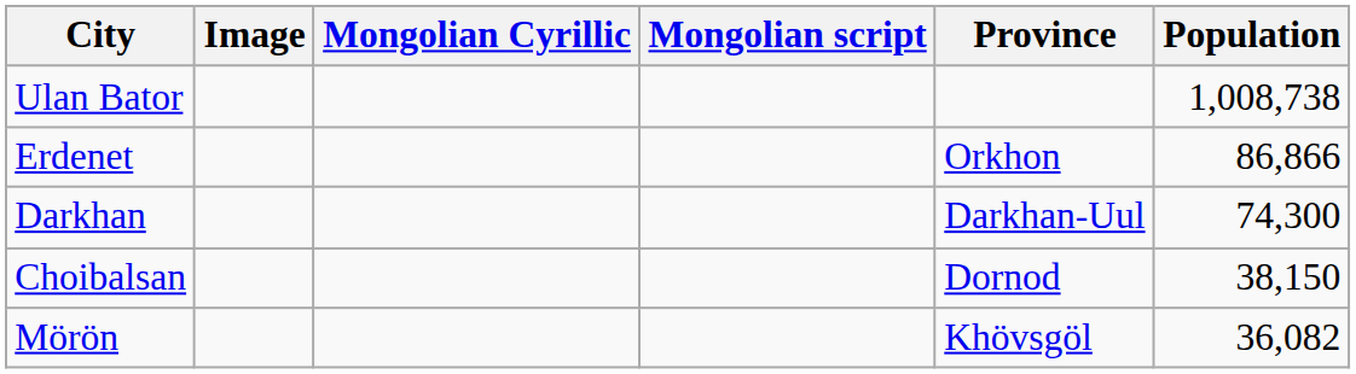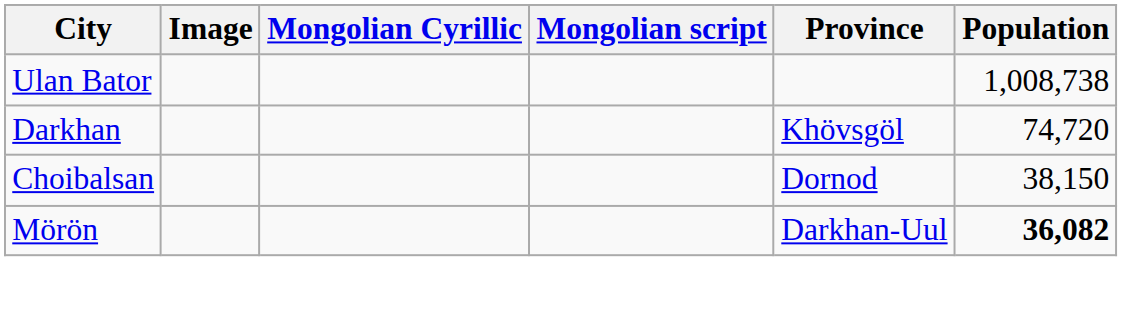 <table class="wikitable sortable" style="text-align:right;">
 <tr>
 <th>City</th>
 <th>Image</th>
 <th><a href='#'>Mongolian Cyrillic</a></th>
 <th><a href='#'>Mongolian script</a></th>
 <th>Province</th>
 <th>Population </th>
 </tr>
 <tr>
 <td align="left"><a href='#'>Ulan Bator</a></td>
 <td align="left"></td>
 <td align="left"></td>
 <td align="left"></td>
 <td align="left"></td>
 <td>1,008,738</td>
 </tr>
 <tr>
-<td align="left"><a href='#'>Erdenet</a></td>
-<td align="left"></td>
-<td align="left"></td>
-<td align="left"></td>
-<td align="left"><a href='#'>Orkhon</a></td>
-<td>86,866</td>
-</tr>
-<tr>
 <td align="left"><a href='#'>Darkhan</a></td>
 <td align="left"></td>
 <td align="left"></td>
 <td align="left"></td>
-<td align="left"><a href='#'>Darkhan-Uul</a></td>
-<td>74,300</td>
+<td align="left"><a href='#'>Khövsgöl</a></td>
+<td>74,720</td>
 </tr>
 <tr>
 <td align="left"><a href='#'>Choibalsan</a></td>
 <td align="left"></td>
 <td align="left"></td>
 <td align="left"></td>
 <td align="left"><a href='#'>Dornod</a></td>
 <td>38,150</td>
 </tr>
 <tr>
 <td align="left"><a href='#'>Mörön</a></td>
 <td align="left"></td>
 <td align="left"></td>
 <td align="left"></td>
-<td align="left"><a href='#'>Khövsgöl</a></td>
-<td>36,082</td>
+<td align="left"><a href='#'>Darkhan-Uul</a></td>
+<td><strong>36,082</strong></td>
 </tr>
 </table>
